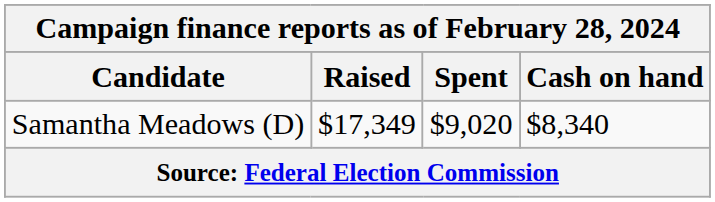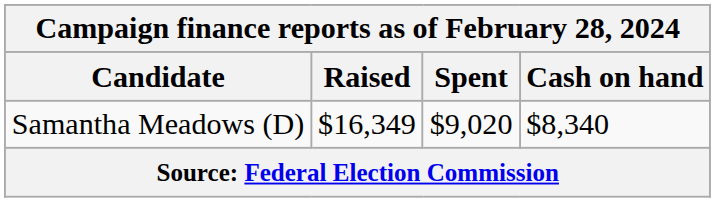 <table class="wikitable sortable">
 <tr>
 <th colspan=4>Campaign finance reports as of February 28, 2024</th>
 </tr>
 <tr style="text-align:center;">
 <th>Candidate</th>
 <th>Raised</th>
 <th>Spent</th>
 <th>Cash on hand</th>
 </tr>
 <tr>
 <td>Samantha Meadows (D)</td>
-<td>$17,349</td>
+<td>$16,349</td>
 <td>$9,020</td>
 <td>$8,340</td>
 </tr>
 <tr>
 <th colspan="4"><small>Source: <a href='#'>Federal Election Commission</a></small></th>
 </tr>
 </table>
